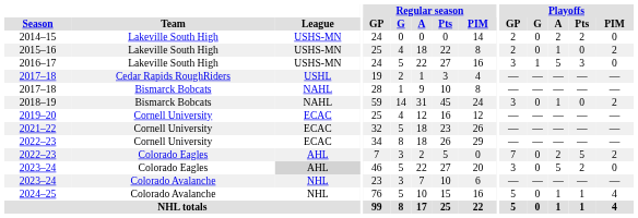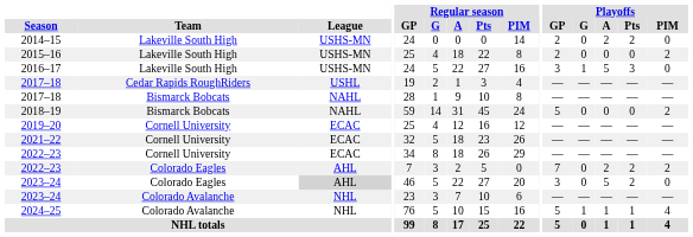 <table border="0" cellpadding="1" cellspacing="0" style="text-align:center; width:60em">
 <tr bgcolor="#e0e0e0">
 <th colspan="3" bgcolor="#ffffff"></th>
 <th rowspan="100" bgcolor="#ffffff"></th>
 <th colspan="5"><a href='#'>Regular season</a></th>
 <th rowspan="100" bgcolor="#ffffff"></th>
 <th colspan="5"><a href='#'>Playoffs</a></th>
 </tr>
 <tr bgcolor="#e0e0e0">
 <th><a href='#'>Season</a></th>
 <th>Team</th>
 <th>League</th>
 <th>GP</th>
 <th><a href='#'>G</a></th>
 <th><a href='#'>A</a></th>
 <th><a href='#'>Pts</a></th>
 <th><a href='#'>PIM</a></th>
 <th>GP</th>
 <th>G</th>
 <th>A</th>
 <th>Pts</th>
 <th>PIM</th>
 </tr>
 <tr>
 <td>2014–15</td>
 <td><a href='#'>Lakeville South High</a></td>
 <td><a href='#'>USHS-MN</a></td>
 <td>24</td>
 <td>0</td>
 <td>0</td>
 <td>0</td>
 <td>14</td>
 <td>2</td>
 <td>0</td>
 <td>2</td>
 <td>2</td>
 <td>0</td>
 </tr>
 <tr bgcolor="f0f0f0">
 <td>2015–16</td>
 <td>Lakeville South High</td>
 <td>USHS-MN</td>
 <td>25</td>
 <td>4</td>
 <td>18</td>
 <td>22</td>
 <td>8</td>
 <td>2</td>
 <td>0</td>
-<td>1</td>
+<td>0</td>
 <td>0</td>
 <td>2</td>
 </tr>
 <tr>
 <td>2016–17</td>
 <td>Lakeville South High</td>
 <td>USHS-MN</td>
 <td>24</td>
 <td>5</td>
 <td>22</td>
 <td>27</td>
 <td>16</td>
 <td>3</td>
 <td>1</td>
 <td>5</td>
 <td>3</td>
 <td>0</td>
 </tr>
 <tr bgcolor="f0f0f0">
 <td><a href='#'>2017–18</a></td>
 <td><a href='#'>Cedar Rapids RoughRiders</a></td>
 <td><a href='#'>USHL</a></td>
 <td>19</td>
 <td>2</td>
 <td>1</td>
 <td>3</td>
 <td>4</td>
 <td>—</td>
 <td>—</td>
 <td>—</td>
 <td>—</td>
 <td>—</td>
 </tr>
 <tr>
 <td 2017–18 NAHL season>2017–18</td>
 <td><a href='#'>Bismarck Bobcats</a></td>
 <td><a href='#'>NAHL</a></td>
 <td>28</td>
 <td>1</td>
 <td>9</td>
 <td>10</td>
 <td>8</td>
 <td>—</td>
 <td>—</td>
 <td>—</td>
 <td>—</td>
 <td>—</td>
 </tr>
 <tr bgcolor="f0f0f0">
 <td 2018–19 NAHL season>2018–19</td>
 <td>Bismarck Bobcats</td>
 <td>NAHL</td>
 <td>59</td>
 <td>14</td>
 <td>31</td>
 <td>45</td>
 <td>24</td>
-<td>3</td>
+<td>5</td>
 <td>0</td>
-<td>1</td>
+<td>0</td>
 <td>0</td>
 <td>2</td>
 </tr>
 <tr>
 <td><a href='#'>2019–20</a></td>
 <td><a href='#'>Cornell University</a></td>
 <td><a href='#'>ECAC</a></td>
 <td>25</td>
 <td>4</td>
 <td>12</td>
 <td>16</td>
 <td>12</td>
 <td>—</td>
 <td>—</td>
 <td>—</td>
 <td>—</td>
 <td>—</td>
 </tr>
 <tr bgcolor="f0f0f0">
 <td><a href='#'>2021–22</a></td>
 <td>Cornell University</td>
 <td>ECAC</td>
 <td>32</td>
 <td>5</td>
 <td>18</td>
 <td>23</td>
 <td>26</td>
 <td>—</td>
 <td>—</td>
 <td>—</td>
 <td>—</td>
 <td>—</td>
 </tr>
 <tr>
 <td><a href='#'>2022–23</a></td>
 <td>Cornell University</td>
 <td>ECAC</td>
 <td>34</td>
 <td>8</td>
 <td>18</td>
 <td>26</td>
 <td>29</td>
 <td>—</td>
 <td>—</td>
 <td>—</td>
 <td>—</td>
 <td>—</td>
 </tr>
 <tr bgcolor="f0f0f0">
 <td><a href='#'>2022–23</a></td>
 <td><a href='#'>Colorado Eagles</a></td>
 <td><a href='#'>AHL</a></td>
 <td>7</td>
 <td>3</td>
 <td>2</td>
 <td>5</td>
 <td>0</td>
 <td>7</td>
 <td>0</td>
 <td>2</td>
-<td>5</td>
+<td>2</td>
 <td>2</td>
 </tr>
 <tr>
 <td><a href='#'>2023–24</a></td>
 <td>Colorado Eagles</td>
 <td style="background: lightgrey;">AHL</td>
 <td>46</td>
 <td>5</td>
 <td>22</td>
 <td>27</td>
 <td>20</td>
 <td>3</td>
 <td>0</td>
 <td>5</td>
 <td>2</td>
 <td>0</td>
 </tr>
 <tr bgcolor="f0f0f0">
 <td><a href='#'>2023–24</a></td>
 <td><a href='#'>Colorado Avalanche</a></td>
 <td><a href='#'>NHL</a></td>
 <td>23</td>
 <td>3</td>
 <td>7</td>
 <td>10</td>
 <td>6</td>
 <td>—</td>
 <td>—</td>
 <td>—</td>
 <td>—</td>
 <td>—</td>
 </tr>
 <tr>
 <td><a href='#'>2024–25</a></td>
 <td>Colorado Avalanche</td>
 <td>NHL</td>
 <td>76</td>
 <td>5</td>
 <td>10</td>
 <td>15</td>
 <td>16</td>
 <td>5</td>
-<td>0</td>
+<td>1</td>
 <td>1</td>
 <td>1</td>
 <td>4</td>
 </tr>
 <tr bgcolor="#e0e0e0">
 <th colspan="3">NHL totals</th>
 <th>99</th>
 <th>8</th>
 <th>17</th>
 <th>25</th>
 <th>22</th>
 <th>5</th>
 <th>0</th>
 <th>1</th>
 <th>1</th>
 <th>4</th>
 </tr>
 </table>
